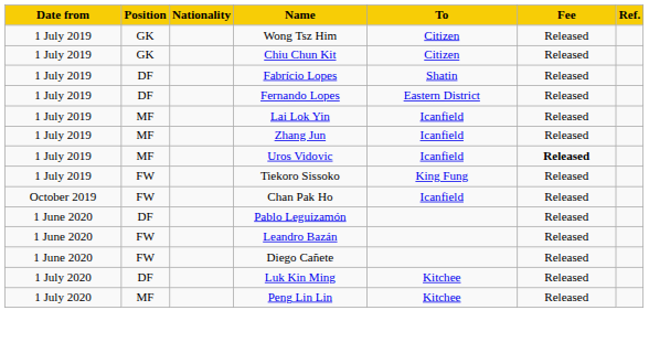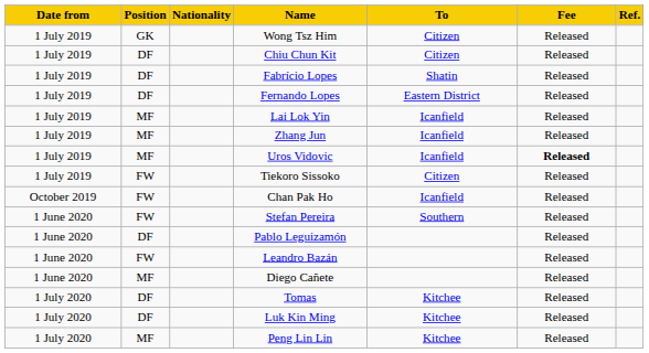 <table class="wikitable"  style="text-align:center; font-size:90%;">
 <tr>
 <th style="background:#f7cd06; color:#000000; width:130px;">Date from</th>
 <th style="background:#f7cd06; color:#000000; width:50px;">Position</th>
 <th style="background:#f7cd06; color:#000000; width:50px;">Nationality</th>
 <th style="background:#f7cd06; color:#000000; width:150px;">Name</th>
 <th style="background:#f7cd06; color:#000000; width:170px;">To</th>
 <th style="background:#f7cd06; color:#000000; width:110px;">Fee</th>
 <th style="background:#f7cd06; color:#000000; width:25px;">Ref.</th>
 </tr>
 <tr>
 <td>1 July 2019</td>
 <td>GK</td>
 <td></td>
 <td>Wong Tsz Him</td>
 <td><a href='#'>Citizen</a></td>
 <td>Released</td>
 <td></td>
 </tr>
 <tr>
 <td>1 July 2019</td>
-<td>GK</td>
+<td>DF</td>
 <td></td>
 <td><a href='#'>Chiu Chun Kit</a></td>
 <td><a href='#'>Citizen</a></td>
 <td>Released</td>
 <td></td>
 </tr>
 <tr>
 <td>1 July 2019</td>
 <td>DF</td>
 <td></td>
 <td><a href='#'>Fabrício Lopes</a></td>
 <td><a href='#'>Shatin</a></td>
 <td>Released</td>
 <td></td>
 </tr>
 <tr>
 <td>1 July 2019</td>
 <td>DF</td>
 <td></td>
 <td><a href='#'>Fernando Lopes</a></td>
 <td><a href='#'>Eastern District</a></td>
 <td>Released</td>
 <td></td>
 </tr>
 <tr>
 <td>1 July 2019</td>
 <td>MF</td>
 <td></td>
 <td><a href='#'>Lai Lok Yin</a></td>
 <td><a href='#'>Icanfield</a></td>
 <td>Released</td>
 <td></td>
 </tr>
 <tr>
 <td>1 July 2019</td>
 <td>MF</td>
 <td></td>
 <td><a href='#'>Zhang Jun</a></td>
 <td><a href='#'>Icanfield</a></td>
 <td>Released</td>
 <td></td>
 </tr>
 <tr>
 <td>1 July 2019</td>
 <td>MF</td>
 <td></td>
 <td><a href='#'>Uros Vidovic</a></td>
 <td><a href='#'>Icanfield</a></td>
 <td><strong>Released</strong></td>
 <td></td>
 </tr>
 <tr>
 <td>1 July 2019</td>
 <td>FW</td>
 <td></td>
 <td>Tiekoro Sissoko</td>
-<td><a href='#'>King Fung</a></td>
+<td><a href='#'>Citizen</a></td>
 <td>Released</td>
 <td></td>
 </tr>
 <tr>
 <td>October 2019</td>
 <td>FW</td>
 <td></td>
 <td>Chan Pak Ho</td>
 <td><a href='#'>Icanfield</a></td>
+<td>Released</td>
+<td></td>
+</tr>
+<tr>
+<td>1 June 2020</td>
+<td>FW</td>
+<td></td>
+<td><a href='#'>Stefan Pereira</a></td>
+<td><a href='#'>Southern</a></td>
 <td>Released</td>
 <td></td>
 </tr>
 <tr>
 <td>1 June 2020</td>
 <td>DF</td>
 <td></td>
 <td><a href='#'>Pablo Leguizamón</a></td>
 <td></td>
 <td>Released</td>
 <td></td>
 </tr>
 <tr>
 <td>1 June 2020</td>
 <td>FW</td>
 <td></td>
 <td><a href='#'>Leandro Bazán</a></td>
 <td></td>
 <td>Released</td>
 <td></td>
 </tr>
 <tr>
 <td>1 June 2020</td>
-<td>FW</td>
+<td>MF</td>
 <td></td>
 <td>Diego Cañete</td>
 <td></td>
+<td>Released</td>
+<td></td>
+</tr>
+<tr>
+<td>1 July 2020</td>
+<td>DF</td>
+<td></td>
+<td><a href='#'>Tomas</a></td>
+<td><a href='#'>Kitchee</a></td>
 <td>Released</td>
 <td></td>
 </tr>
 <tr>
 <td>1 July 2020</td>
 <td>DF</td>
 <td></td>
 <td><a href='#'>Luk Kin Ming</a></td>
 <td><a href='#'>Kitchee</a></td>
 <td>Released</td>
 <td></td>
 </tr>
 <tr>
 <td>1 July 2020</td>
 <td>MF</td>
 <td></td>
 <td><a href='#'>Peng Lin Lin</a></td>
 <td><a href='#'>Kitchee</a></td>
 <td>Released</td>
 <td></td>
 </tr>
 </table>
